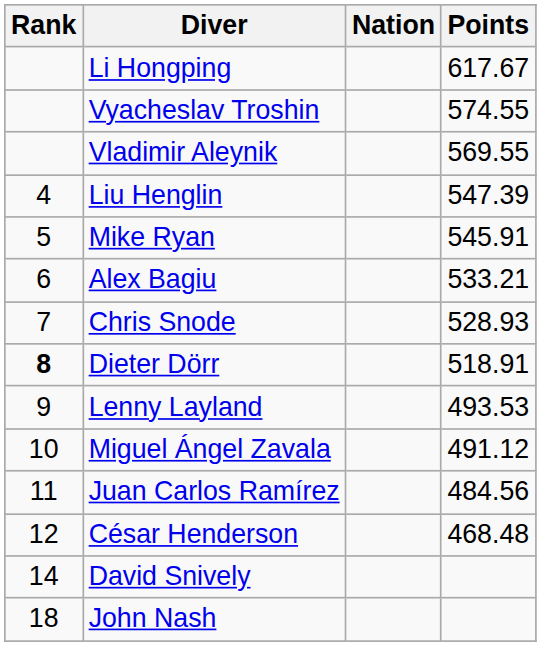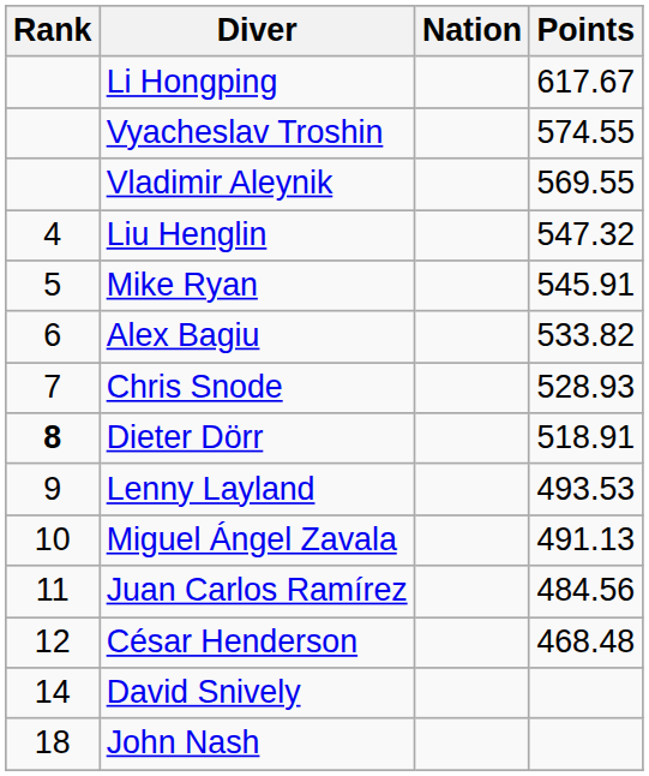 <table class="wikitable sortable" style="text-align:center">
 <tr>
 <th>Rank</th>
 <th>Diver</th>
 <th>Nation</th>
 <th>Points</th>
 </tr>
 <tr>
 <td></td>
 <td align=left><a href='#'>Li Hongping</a></td>
 <td align=left></td>
 <td>617.67</td>
 </tr>
 <tr>
 <td></td>
 <td align=left><a href='#'>Vyacheslav Troshin</a></td>
 <td align=left></td>
 <td>574.55</td>
 </tr>
 <tr>
 <td></td>
 <td align=left><a href='#'>Vladimir Aleynik</a></td>
 <td align=left></td>
 <td>569.55</td>
 </tr>
 <tr>
 <td>4</td>
 <td align=left><a href='#'>Liu Henglin</a></td>
 <td align=left></td>
-<td>547.39</td>
+<td>547.32</td>
 </tr>
 <tr>
 <td>5</td>
 <td align=left><a href='#'>Mike Ryan</a></td>
 <td align=left></td>
 <td>545.91</td>
 </tr>
 <tr>
 <td>6</td>
 <td align=left><a href='#'>Alex Bagiu</a></td>
 <td align=left></td>
-<td>533.21</td>
+<td>533.82</td>
 </tr>
 <tr>
 <td>7</td>
 <td align=left><a href='#'>Chris Snode</a></td>
 <td align=left></td>
 <td>528.93</td>
 </tr>
 <tr>
 <td><strong>8</strong></td>
 <td align=left><a href='#'>Dieter Dörr</a></td>
 <td align=left></td>
 <td>518.91</td>
 </tr>
 <tr>
 <td>9</td>
 <td align=left><a href='#'>Lenny Layland</a></td>
 <td align=left></td>
 <td>493.53</td>
 </tr>
 <tr>
 <td>10</td>
 <td align=left><a href='#'>Miguel Ángel Zavala</a></td>
 <td align=left></td>
-<td>491.12</td>
+<td>491.13</td>
 </tr>
 <tr>
 <td>11</td>
 <td align=left><a href='#'>Juan Carlos Ramírez</a></td>
 <td align=left></td>
 <td>484.56</td>
 </tr>
 <tr>
 <td>12</td>
 <td align=left><a href='#'>César Henderson</a></td>
 <td align=left></td>
 <td>468.48</td>
 </tr>
 <tr>
 <td>14</td>
 <td align=left><a href='#'>David Snively</a></td>
 <td align=left></td>
 <td></td>
 </tr>
 <tr>
 <td>18</td>
 <td align=left><a href='#'>John Nash</a></td>
 <td align=left></td>
 <td></td>
 </tr>
 </table>
